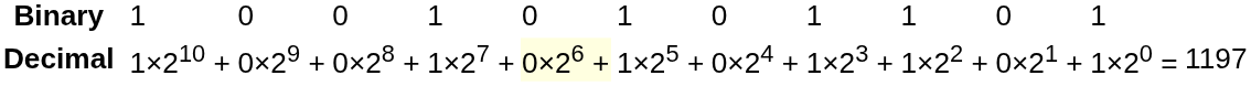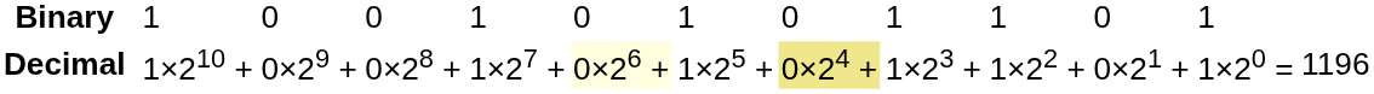 <table>
 <tr>
 <th>Binary </th>
 <td>1</td>
 <td>0</td>
 <td>0</td>
 <td>1</td>
 <td>0</td>
 <td>1</td>
 <td>0</td>
 <td>1</td>
 <td>1</td>
 <td>0</td>
 <td>1</td>
 <td></td>
 </tr>
 <tr>
 <th>Decimal </th>
 <td>1×2<sup>10</sup> +</td>
 <td>0×2<sup>9</sup> +</td>
 <td>0×2<sup>8</sup> +</td>
 <td>1×2<sup>7</sup> +</td>
 <td style="background: lightyellow;">0×2<sup>6</sup> +</td>
 <td>1×2<sup>5</sup> +</td>
-<td>0×2<sup>4</sup> +</td>
+<td style="background: khaki;">0×2<sup>4</sup> +</td>
 <td>1×2<sup>3</sup> +</td>
 <td>1×2<sup>2</sup> +</td>
 <td>0×2<sup>1</sup> +</td>
 <td>1×2<sup>0</sup> =</td>
-<td>1197</td>
+<td>1196</td>
 </tr>
 </table>
